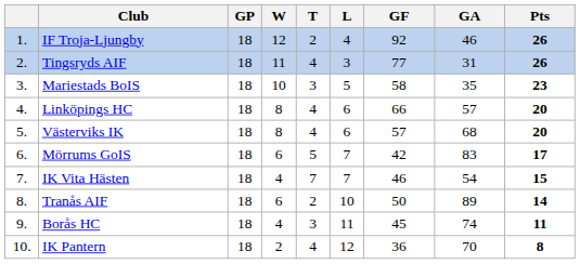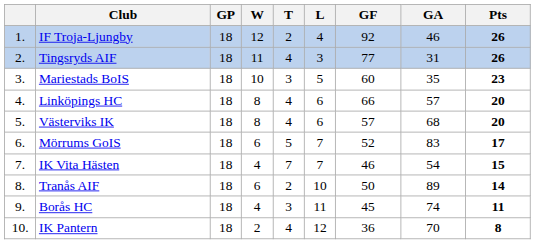 <table class="wikitable">
 <tr>
 <th width="30"></th>
 <th width="200">Club</th>
 <th width="30">GP</th>
 <th width="30">W</th>
 <th width="30">T</th>
 <th width="30">L</th>
 <th width="70">GF</th>
 <th width="70">GA</th>
 <th width="70">Pts</th>
 </tr>
 <tr bgcolor="#BCD2EE" align="center">
 <td>1.</td>
 <td align="left"><a href='#'>IF Troja-Ljungby</a></td>
 <td>18</td>
 <td>12</td>
 <td>2</td>
 <td>4</td>
 <td>92</td>
 <td>46</td>
 <td><strong>26</strong></td>
 </tr>
 <tr bgcolor="#BCD2EE" align="center">
 <td>2.</td>
 <td align="left"><a href='#'>Tingsryds AIF</a></td>
 <td>18</td>
 <td>11</td>
 <td>4</td>
 <td>3</td>
 <td>77</td>
 <td>31</td>
 <td><strong>26</strong></td>
 </tr>
 <tr bgcolor="#FFFFFF" align="center">
 <td>3.</td>
 <td align="left"><a href='#'>Mariestads BoIS</a></td>
 <td>18</td>
 <td>10</td>
 <td>3</td>
 <td>5</td>
-<td>58</td>
+<td>60</td>
 <td>35</td>
 <td><strong>23</strong></td>
 </tr>
 <tr bgcolor="#FFFFFF" align="center">
 <td>4.</td>
 <td align="left"><a href='#'>Linköpings HC</a></td>
 <td>18</td>
 <td>8</td>
 <td>4</td>
 <td>6</td>
 <td>66</td>
 <td>57</td>
 <td><strong>20</strong></td>
 </tr>
 <tr bgcolor="#FFFFFF" align="center">
 <td>5.</td>
 <td align="left"><a href='#'>Västerviks IK</a></td>
 <td>18</td>
 <td>8</td>
 <td>4</td>
 <td>6</td>
 <td>57</td>
 <td>68</td>
 <td><strong>20</strong></td>
 </tr>
 <tr bgcolor="#FFFFFF" align="center">
 <td>6.</td>
 <td align="left"><a href='#'>Mörrums GoIS</a></td>
 <td>18</td>
 <td>6</td>
 <td>5</td>
 <td>7</td>
-<td>42</td>
+<td>52</td>
 <td>83</td>
 <td><strong>17</strong></td>
 </tr>
 <tr bgcolor="#FFFFFF" align="center">
 <td>7.</td>
 <td align="left"><a href='#'>IK Vita Hästen</a></td>
 <td>18</td>
 <td>4</td>
 <td>7</td>
 <td>7</td>
 <td>46</td>
 <td>54</td>
 <td><strong>15</strong></td>
 </tr>
 <tr bgcolor="#FFFFFF" align="center">
 <td>8.</td>
 <td align="left"><a href='#'>Tranås AIF</a></td>
 <td>18</td>
 <td>6</td>
 <td>2</td>
 <td>10</td>
 <td>50</td>
 <td>89</td>
 <td><strong>14</strong></td>
 </tr>
 <tr bgcolor="#FFFFFF" align="center">
 <td>9.</td>
 <td align="left"><a href='#'>Borås HC</a></td>
 <td>18</td>
 <td>4</td>
 <td>3</td>
 <td>11</td>
 <td>45</td>
 <td>74</td>
 <td><strong>11</strong></td>
 </tr>
 <tr bgcolor="#FFFFFF" align="center">
 <td>10.</td>
 <td align="left"><a href='#'>IK Pantern</a></td>
 <td>18</td>
 <td>2</td>
 <td>4</td>
 <td>12</td>
 <td>36</td>
 <td>70</td>
 <td><strong>8</strong></td>
 </tr>
 </table>
